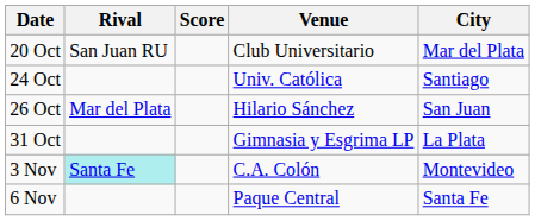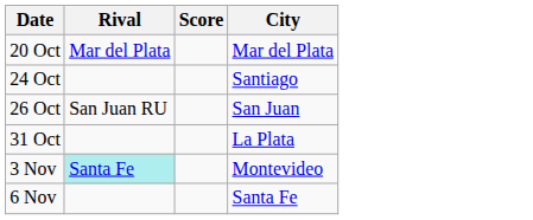 <table class=wikitable>
 <tr>
 <th>Date</th>
 <th>Rival</th>
 <th>Score</th>
-<th>Venue</th>
 <th>City</th>
 </tr>
 <tr>
 <td>20 Oct</td>
-<td>San Juan RU</td>
+<td><a href='#'>Mar del Plata</a></td>
 <td></td>
-<td>Club Universitario</td>
 <td><a href='#'>Mar del Plata</a></td>
 </tr>
 <tr>
 <td>24 Oct</td>
 <td></td>
 <td></td>
-<td><a href='#'>Univ. Católica</a></td>
 <td><a href='#'>Santiago</a></td>
 </tr>
 <tr>
 <td>26 Oct</td>
-<td><a href='#'>Mar del Plata</a></td>
+<td>San Juan RU</td>
 <td></td>
-<td><a href='#'>Hilario Sánchez</a></td>
 <td><a href='#'>San Juan</a></td>
 </tr>
 <tr>
 <td>31 Oct</td>
 <td></td>
 <td></td>
-<td><a href='#'>Gimnasia y Esgrima LP</a></td>
 <td><a href='#'>La Plata</a></td>
 </tr>
 <tr>
 <td>3 Nov</td>
 <td style="background: paleturquoise;"><a href='#'>Santa Fe</a></td>
 <td></td>
-<td><a href='#'>C.A. Colón</a></td>
 <td><a href='#'>Montevideo</a></td>
 </tr>
 <tr>
 <td>6 Nov</td>
 <td></td>
 <td></td>
-<td><a href='#'>Paque Central</a></td>
 <td><a href='#'>Santa Fe</a></td>
 </tr>
 </table>
